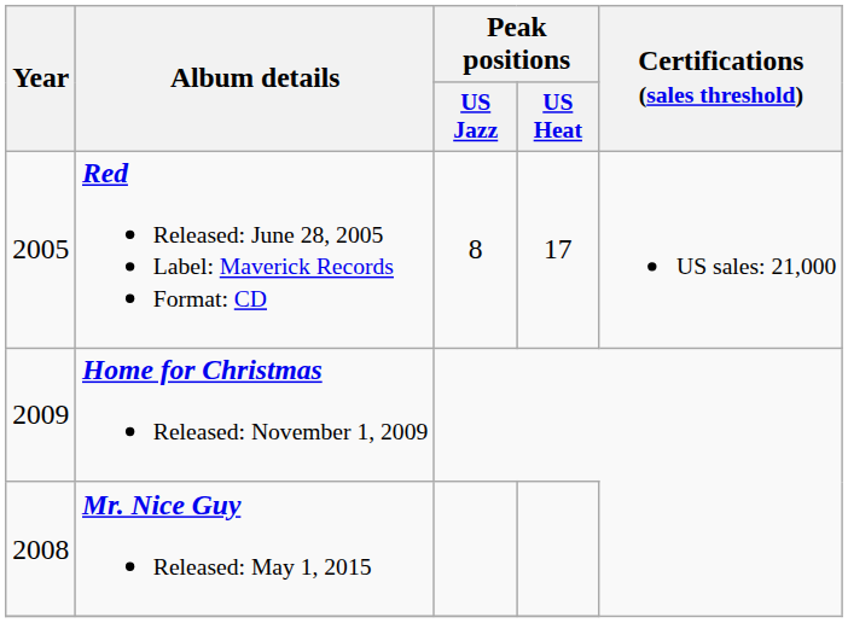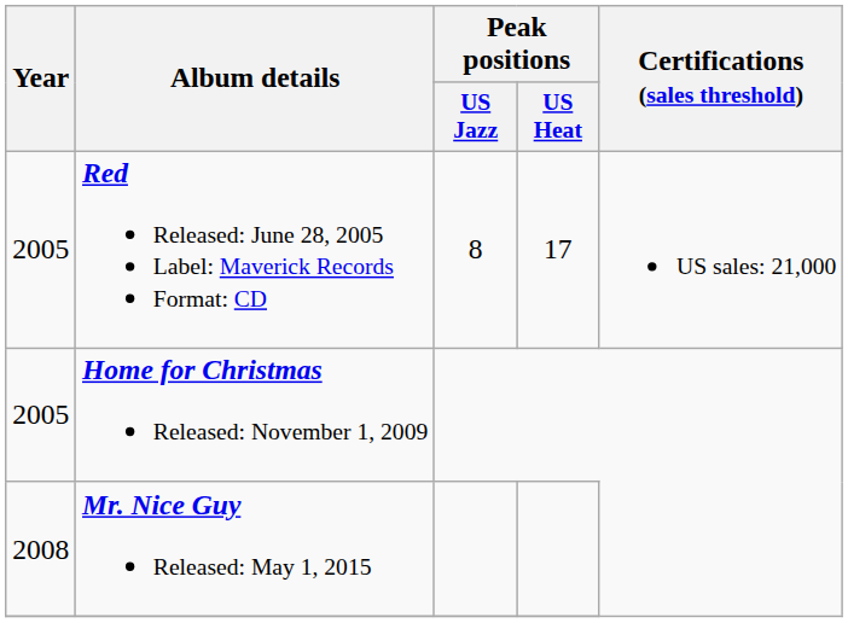 <table class="wikitable" style="text-align:center;">
 <tr>
 <th rowspan="2">Year</th>
 <th rowspan="2">Album details</th>
 <th colspan="2">Peak positions</th>
 <th rowspan="2">Certifications<br><small>(<a href='#'>sales threshold</a>)</small></th>
 </tr>
 <tr style="font-size:smaller;">
 <th width="40"><a href='#'>US<br>Jazz</a></th>
 <th width="40"><a href='#'>US<br>Heat</a></th>
 </tr>
 <tr>
 <td>2005</td>
 <td align="left"><strong><em><a href='#'>Red</a></em></strong><br><ul><li><small>Released: June 28, 2005</small></li><li><small>Label: <a href='#'>Maverick Records</a></small></li><li><small>Format: <a href='#'>CD</a></small></li></ul></td>
 <td>8</td>
 <td>17</td>
 <td align="left"><br><ul><li><small>US sales: 21,000</small></li></ul></td>
 </tr>
 <tr>
-<td>2009</td>
+<td>2005</td>
 <td align="left"><strong><em><a href='#'>Home for Christmas</a></em></strong><br><ul><li><small>Released: November 1, 2009</small></li></ul></td>
 </tr>
 <tr>
 <td>2008</td>
 <td align="left"><strong><em><a href='#'>Mr. Nice Guy</a></em></strong><br><ul><li><small>Released: May 1, 2015</small></li></ul></td>
 <td></td>
 <td></td>
 </tr>
 <tr>
 </tr>
 </table>
